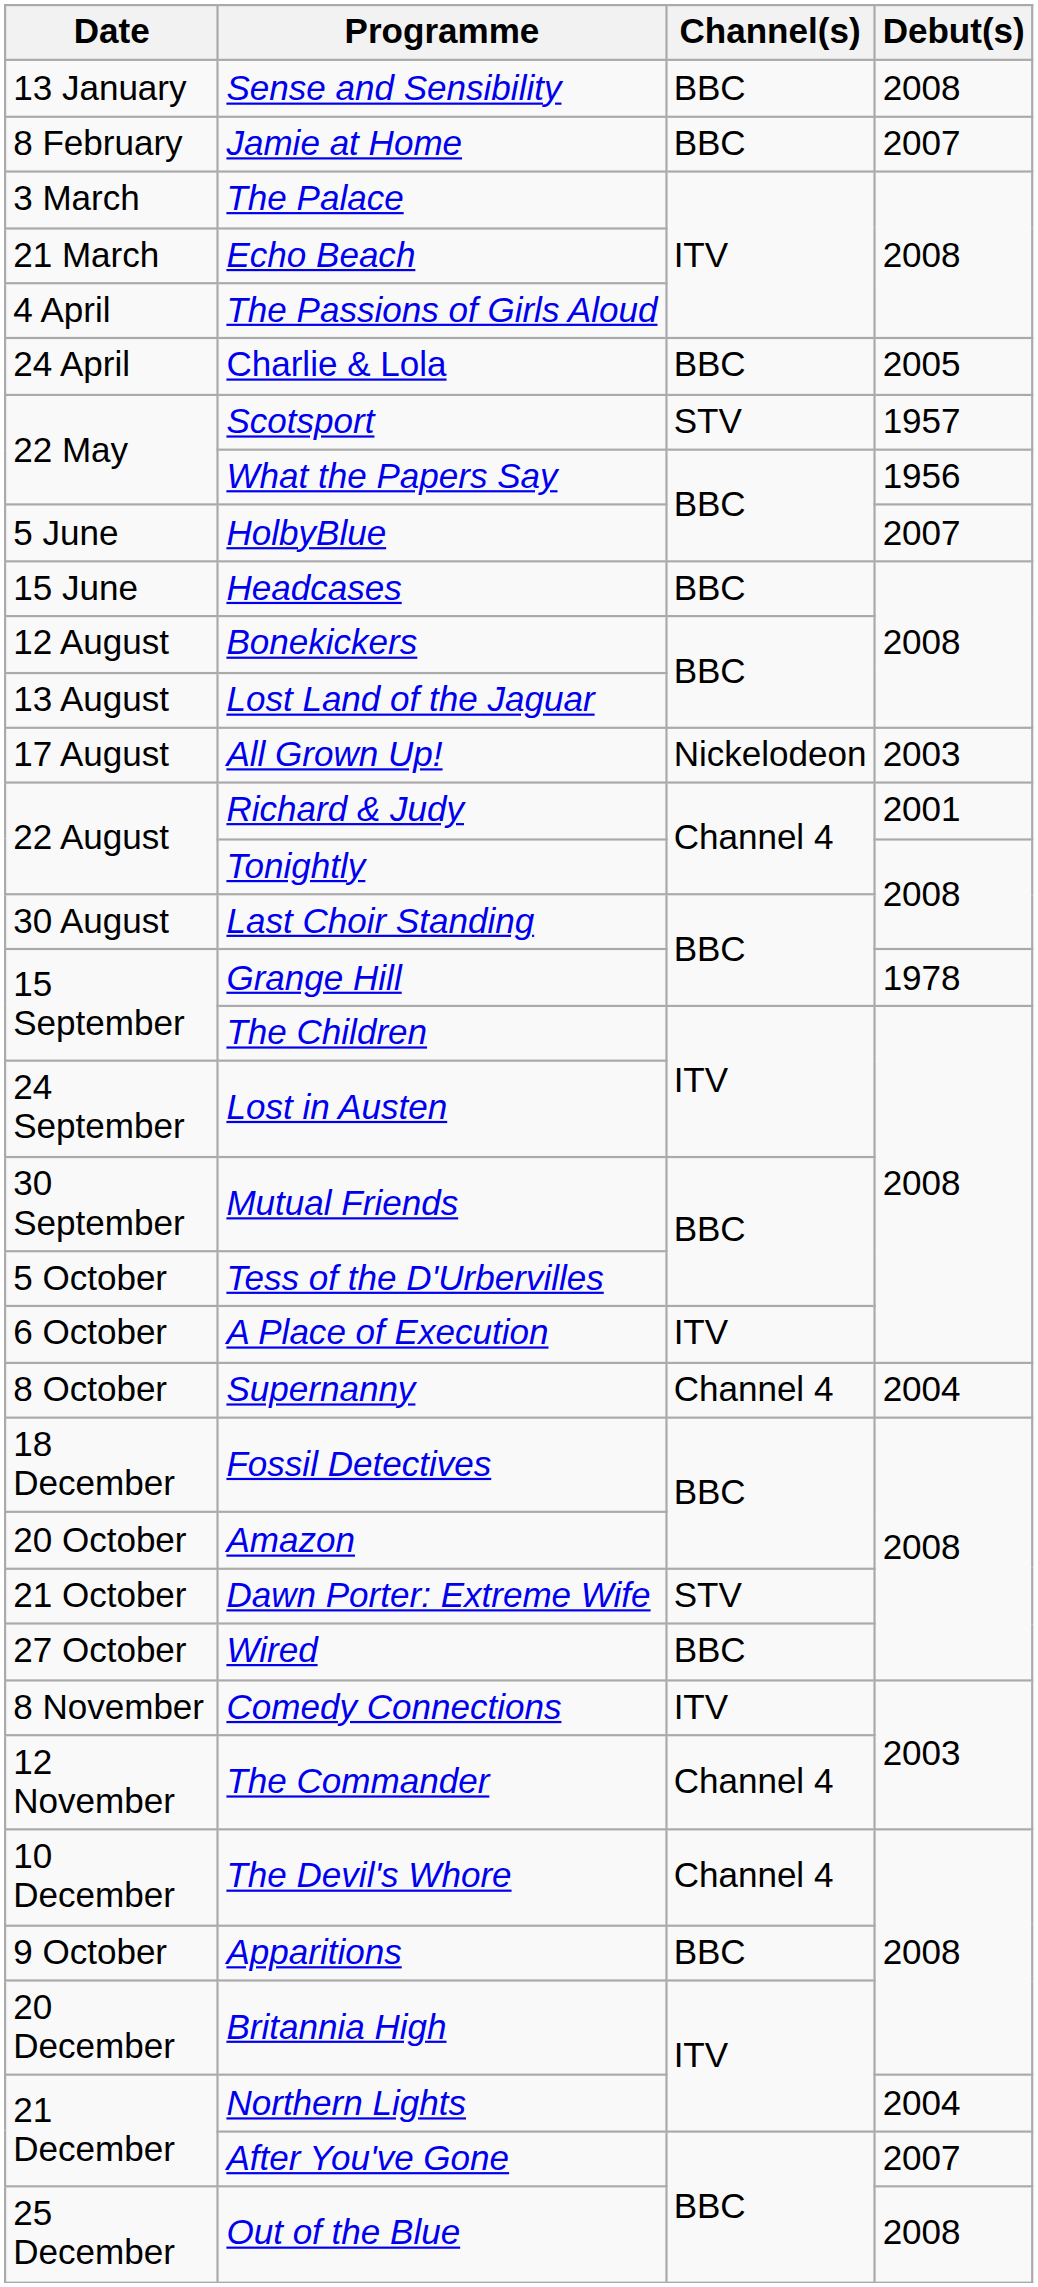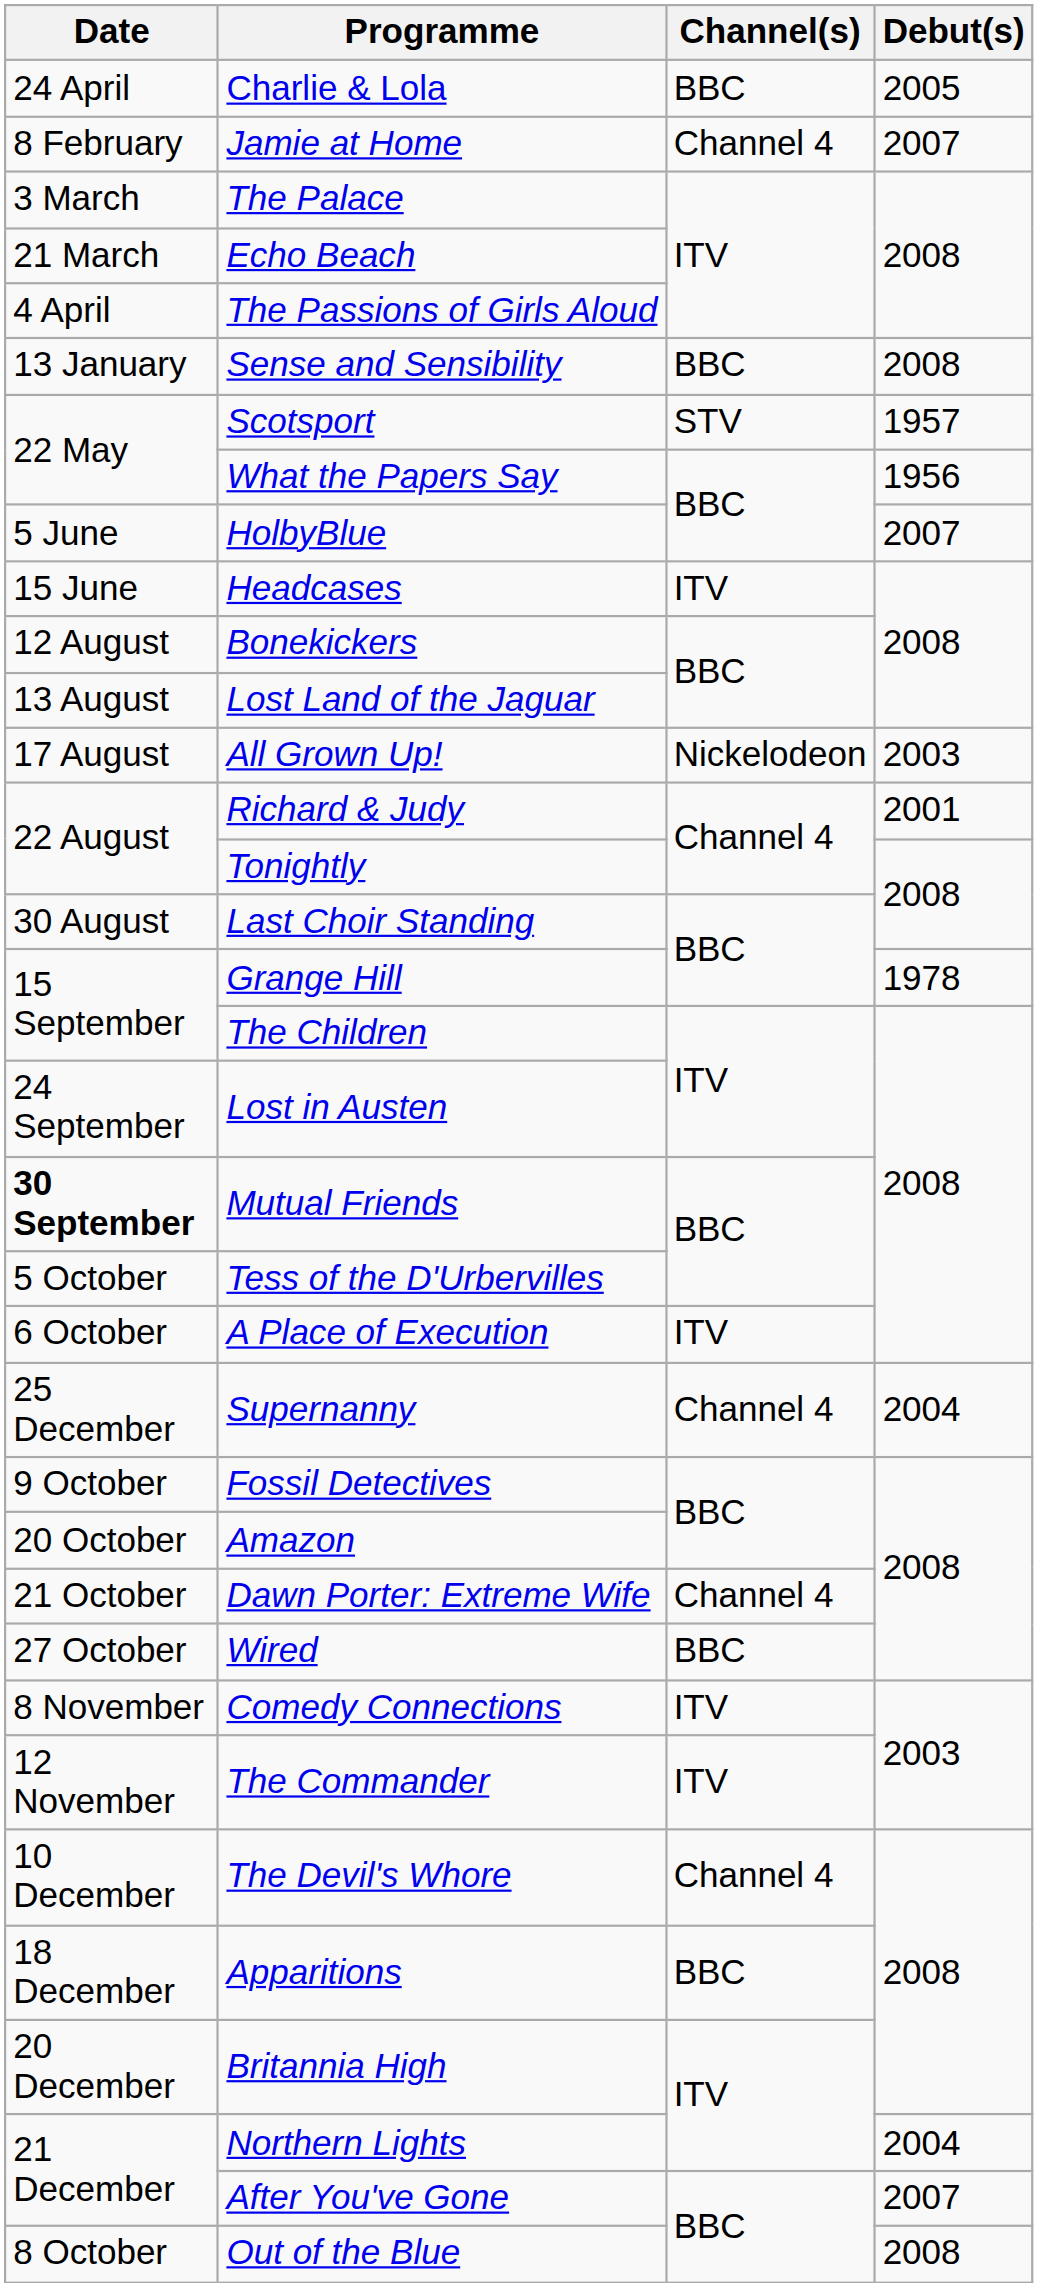 <table class="wikitable">
 <tr>
 <th width=90>Date</th>
 <th>Programme</th>
 <th>Channel(s)</th>
 <th>Debut(s)</th>
 </tr>
 <tr>
-<td>13 January</td>
-<td><em><a href='#'>Sense and Sensibility</a></em></td>
+<td>24 April</td>
+<td><a href='#'>Charlie & Lola</a></td>
 <td>BBC</td>
-<td>2008</td>
+<td>2005</td>
 </tr>
 <tr>
 <td>8 February</td>
 <td><em><a href='#'>Jamie at Home</a></em></td>
-<td>BBC</td>
+<td>Channel 4</td>
 <td>2007</td>
 </tr>
 <tr>
 <td>3 March</td>
 <td><em><a href='#'>The Palace</a></em></td>
 <td rowspan="3">ITV</td>
 <td rowspan="3">2008</td>
 </tr>
 <tr>
 <td>21 March</td>
 <td><em><a href='#'>Echo Beach</a></em></td>
 </tr>
 <tr>
 <td>4 April</td>
 <td><em><a href='#'>The Passions of Girls Aloud</a></em></td>
 </tr>
 <tr>
-<td>24 April</td>
-<td><a href='#'>Charlie & Lola</a></td>
+<td>13 January</td>
+<td><em><a href='#'>Sense and Sensibility</a></em></td>
 <td>BBC</td>
-<td>2005</td>
+<td>2008</td>
 </tr>
 <tr>
 <td rowspan="2">22 May</td>
 <td><em><a href='#'>Scotsport</a></em></td>
 <td>STV</td>
 <td>1957</td>
 </tr>
 <tr>
 <td><em><a href='#'>What the Papers Say</a></em></td>
 <td rowspan="2">BBC</td>
 <td>1956</td>
 </tr>
 <tr>
 <td>5 June</td>
 <td><em><a href='#'>HolbyBlue</a></em></td>
 <td>2007</td>
 </tr>
 <tr>
 <td>15 June</td>
 <td><em><a href='#'>Headcases</a></em></td>
-<td>BBC</td>
+<td>ITV</td>
 <td rowspan="3">2008</td>
 </tr>
 <tr>
 <td>12 August</td>
 <td><em><a href='#'>Bonekickers</a></em></td>
 <td rowspan="2">BBC</td>
 </tr>
 <tr>
 <td>13 August</td>
 <td><em><a href='#'>Lost Land of the Jaguar</a></em></td>
 </tr>
 <tr>
 <td>17 August</td>
 <td><em><a href='#'>All Grown Up!</a></em></td>
 <td>Nickelodeon</td>
 <td>2003</td>
 </tr>
 <tr>
 <td rowspan="2">22 August</td>
 <td><em><a href='#'>Richard & Judy</a></em></td>
 <td rowspan="2">Channel 4</td>
 <td>2001</td>
 </tr>
 <tr>
 <td><em><a href='#'>Tonightly</a></em></td>
 <td rowspan="2">2008</td>
 </tr>
 <tr>
 <td>30 August</td>
 <td><em><a href='#'>Last Choir Standing</a></em></td>
 <td rowspan="2">BBC</td>
 </tr>
 <tr>
 <td rowspan="2">15 September</td>
 <td><em><a href='#'>Grange Hill</a></em></td>
 <td>1978</td>
 </tr>
 <tr>
 <td><em><a href='#'>The Children</a></em></td>
 <td rowspan="2">ITV</td>
 <td rowspan="5">2008</td>
 </tr>
 <tr>
 <td>24 September</td>
 <td><em><a href='#'>Lost in Austen</a></em></td>
 </tr>
 <tr>
-<td>30 September</td>
+<td><strong>30 September</strong></td>
 <td><em><a href='#'>Mutual Friends</a></em></td>
 <td rowspan="2">BBC</td>
 </tr>
 <tr>
 <td>5 October</td>
 <td><em><a href='#'>Tess of the D'Urbervilles</a></em></td>
 </tr>
 <tr>
 <td>6 October</td>
 <td><em><a href='#'>A Place of Execution</a></em></td>
 <td>ITV</td>
 </tr>
 <tr>
-<td>8 October</td>
+<td>25 December</td>
 <td><em><a href='#'>Supernanny</a></em></td>
 <td>Channel 4</td>
 <td>2004</td>
 </tr>
 <tr>
-<td>18 December</td>
+<td>9 October</td>
 <td><em><a href='#'>Fossil Detectives</a></em></td>
 <td rowspan="2">BBC</td>
 <td rowspan="4">2008</td>
 </tr>
 <tr>
 <td>20 October</td>
 <td><em><a href='#'>Amazon</a></em></td>
 </tr>
 <tr>
 <td>21 October</td>
 <td><em><a href='#'>Dawn Porter: Extreme Wife</a></em></td>
-<td>STV</td>
+<td>Channel 4</td>
 </tr>
 <tr>
 <td>27 October</td>
 <td><em><a href='#'>Wired</a></em></td>
 <td>BBC</td>
 </tr>
 <tr>
 <td>8 November</td>
 <td><em><a href='#'>Comedy Connections</a></em></td>
 <td>ITV</td>
 <td rowspan="2">2003</td>
 </tr>
 <tr>
 <td>12 November</td>
 <td><em><a href='#'>The Commander</a></em></td>
-<td>Channel 4</td>
+<td>ITV</td>
 </tr>
 <tr>
 <td>10 December</td>
 <td><em><a href='#'>The Devil's Whore</a></em></td>
 <td>Channel 4</td>
 <td rowspan="3">2008</td>
 </tr>
 <tr>
-<td>9 October</td>
+<td>18 December</td>
 <td><em><a href='#'>Apparitions</a></em></td>
 <td>BBC</td>
 </tr>
 <tr>
 <td>20 December</td>
 <td><em><a href='#'>Britannia High</a></em></td>
 <td rowspan="2">ITV</td>
 </tr>
 <tr>
 <td rowspan="2">21 December</td>
 <td><em><a href='#'>Northern Lights</a></em></td>
 <td>2004</td>
 </tr>
 <tr>
 <td><em><a href='#'>After You've Gone</a></em></td>
 <td rowspan="2">BBC</td>
 <td>2007</td>
 </tr>
 <tr>
-<td>25 December</td>
+<td>8 October</td>
 <td><em><a href='#'>Out of the Blue</a></em></td>
 <td>2008</td>
 </tr>
 </table>
